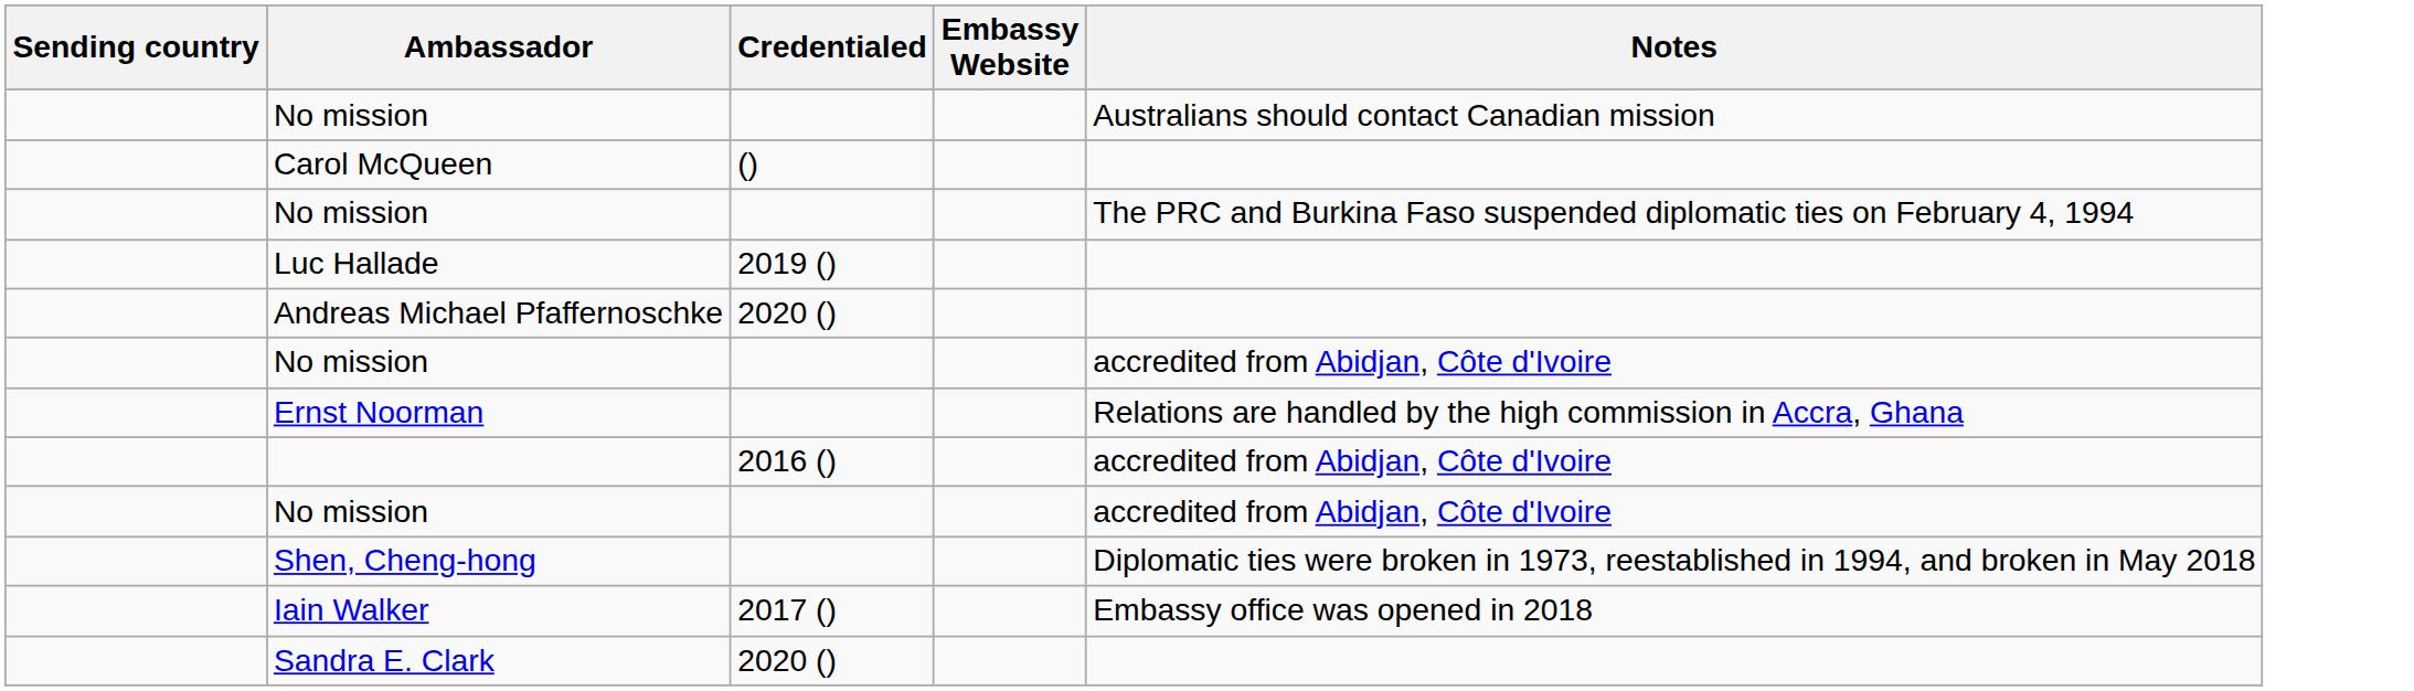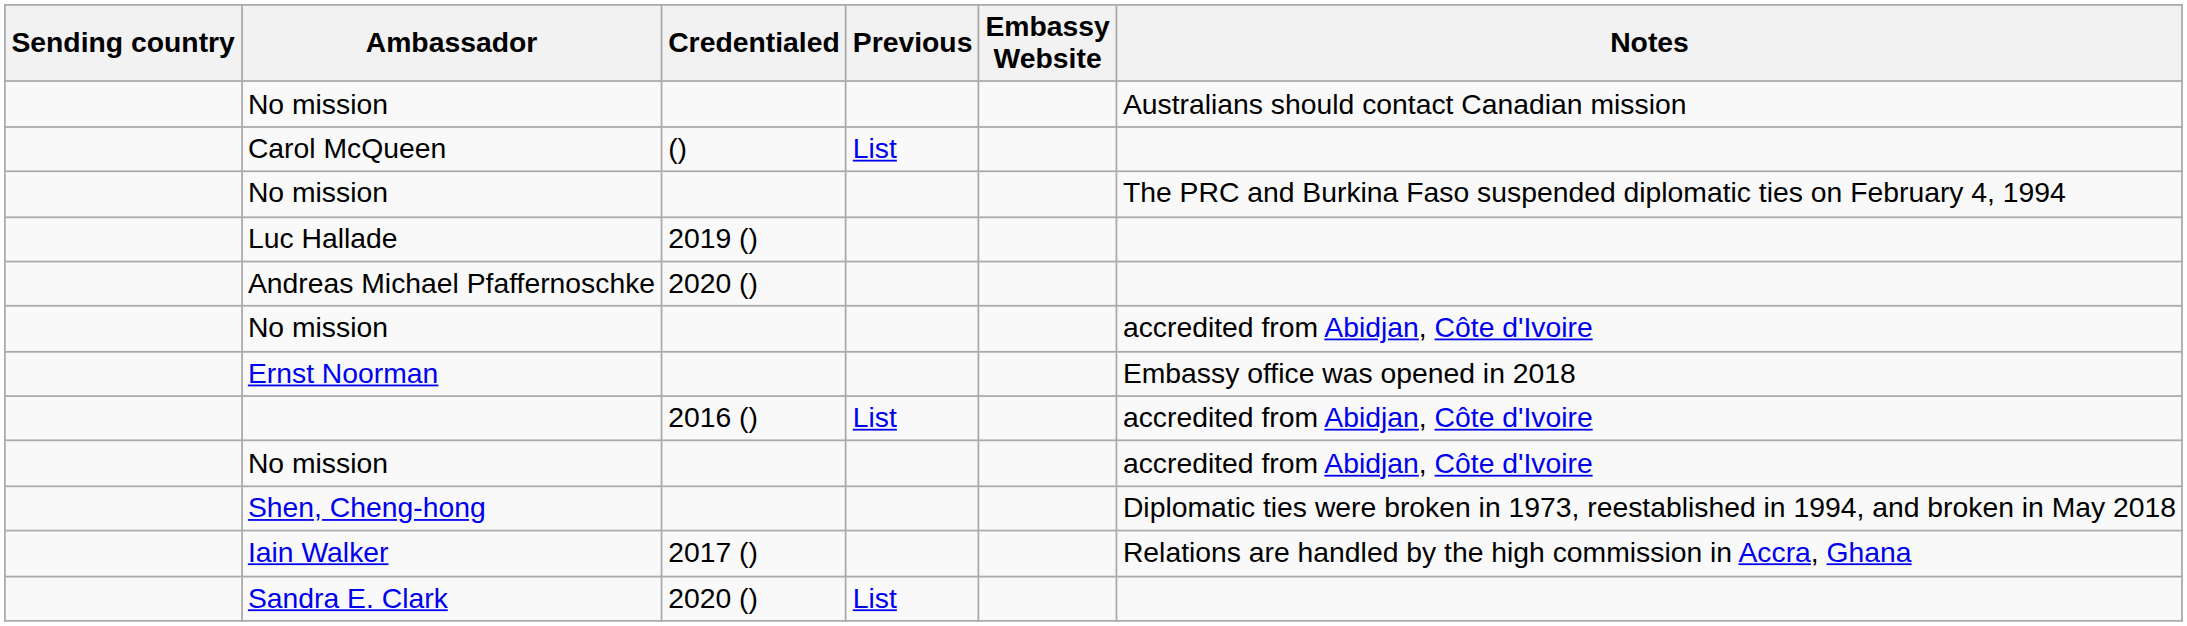 <table class=wikitable>
 <tr>
 <th>Sending country</th>
 <th>Ambassador</th>
 <th>Credentialed</th>
+<th>Previous</th>
 <th>Embassy<br>Website</th>
 <th>Notes</th>
 </tr>
 <tr>
 <td></td>
 <td>No mission</td>
 <td></td>
 <td></td>
+<td></td>
 <td>Australians should contact Canadian mission</td>
 </tr>
 <tr>
 <td></td>
 <td>Carol McQueen</td>
 <td>()</td>
+<td><a href='#'>List</a></td>
 <td></td>
 <td></td>
 </tr>
 <tr>
 <td></td>
 <td>No mission</td>
+<td></td>
 <td></td>
 <td></td>
 <td>The PRC and Burkina Faso suspended diplomatic ties on February 4, 1994</td>
 </tr>
 <tr>
 <td></td>
 <td>Luc Hallade</td>
 <td>2019 ()</td>
 <td></td>
 <td></td>
+<td></td>
 </tr>
 <tr>
 <td></td>
 <td>Andreas Michael Pfaffernoschke</td>
 <td>2020 ()</td>
 <td></td>
 <td></td>
+<td></td>
 </tr>
 <tr>
 <td></td>
 <td>No mission</td>
+<td></td>
 <td></td>
 <td></td>
 <td>accredited from <a href='#'>Abidjan</a>, <a href='#'>Côte d'Ivoire</a></td>
 </tr>
 <tr>
 <td></td>
 <td><a href='#'>Ernst Noorman</a></td>
 <td></td>
 <td></td>
-<td>Relations are handled by the high commission in <a href='#'>Accra</a>, <a href='#'>Ghana</a></td>
+<td></td>
+<td>Embassy office was opened in 2018</td>
 </tr>
 <tr>
 <td></td>
 <td></td>
 <td>2016 ()</td>
+<td><a href='#'>List</a></td>
 <td></td>
 <td>accredited from <a href='#'>Abidjan</a>, <a href='#'>Côte d'Ivoire</a></td>
 </tr>
 <tr>
 <td></td>
 <td>No mission</td>
+<td></td>
 <td></td>
 <td></td>
 <td>accredited from <a href='#'>Abidjan</a>, <a href='#'>Côte d'Ivoire</a></td>
 </tr>
 <tr>
 <td></td>
 <td><a href='#'>Shen, Cheng-hong</a></td>
 <td></td>
 <td></td>
+<td></td>
 <td>Diplomatic ties were broken in 1973, reestablished in 1994, and broken in May 2018</td>
 </tr>
 <tr>
 <td></td>
 <td><a href='#'>Iain Walker</a></td>
 <td>2017 ()</td>
 <td></td>
-<td>Embassy office was opened in 2018</td>
+<td></td>
+<td>Relations are handled by the high commission in <a href='#'>Accra</a>, <a href='#'>Ghana</a></td>
 </tr>
 <tr>
 <td></td>
 <td><a href='#'>Sandra E. Clark</a></td>
 <td>2020 ()</td>
+<td><a href='#'>List</a></td>
 <td></td>
 <td></td>
 </tr>
 </table>
